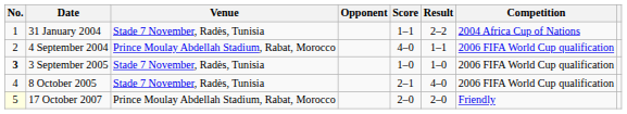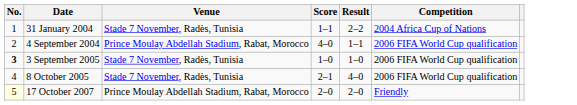 <table class="wikitable sortable">
 <tr>
 <th scope=col>No.</th>
 <th scope=col>Date</th>
 <th scope=col>Venue</th>
-<th scope=col>Opponent</th>
 <th scope=col>Score</th>
 <th scope=col>Result</th>
 <th scope=col>Competition</th>
 <th scope=col class=unsortable></th>
 </tr>
 <tr>
 <td align=center>1</td>
 <td>31 January 2004</td>
 <td><a href='#'>Stade 7 November</a>, Radès, Tunisia</td>
-<td></td>
 <td align=center>1–1</td>
 <td align=center>2–2</td>
 <td><a href='#'>2004 Africa Cup of Nations</a></td>
 <td align=center></td>
 </tr>
 <tr>
 <td align=center>2</td>
 <td>4 September 2004</td>
 <td><a href='#'>Prince Moulay Abdellah Stadium</a>, Rabat, Morocco</td>
-<td></td>
 <td align=center>4–0</td>
 <td align=center>1–1</td>
 <td><a href='#'>2006 FIFA World Cup qualification</a></td>
 <td align=center></td>
 </tr>
 <tr>
 <td align=center><strong>3</strong></td>
 <td>3 September 2005</td>
 <td><a href='#'>Stade 7 November</a>, Radès, Tunisia</td>
-<td></td>
 <td align=center>1–0</td>
 <td align=center>1–0</td>
 <td>2006 FIFA World Cup qualification</td>
 <td align="center"></td>
 </tr>
 <tr>
 <td align=center>4</td>
 <td>8 October 2005</td>
 <td><a href='#'>Stade 7 November</a>, Radès, Tunisia</td>
-<td></td>
 <td align=center>2–1</td>
 <td align=center>4–0</td>
 <td>2006 FIFA World Cup qualification</td>
 <td align=center></td>
 </tr>
 <tr>
 <td align=center style="background: lightyellow;">5</td>
 <td>17 October 2007</td>
 <td>Prince Moulay Abdellah Stadium, Rabat, Morocco</td>
-<td></td>
 <td align=center>2–0</td>
 <td align=center>2–0</td>
 <td><a href='#'>Friendly</a></td>
 <td align=center></td>
 </tr>
 </table>
